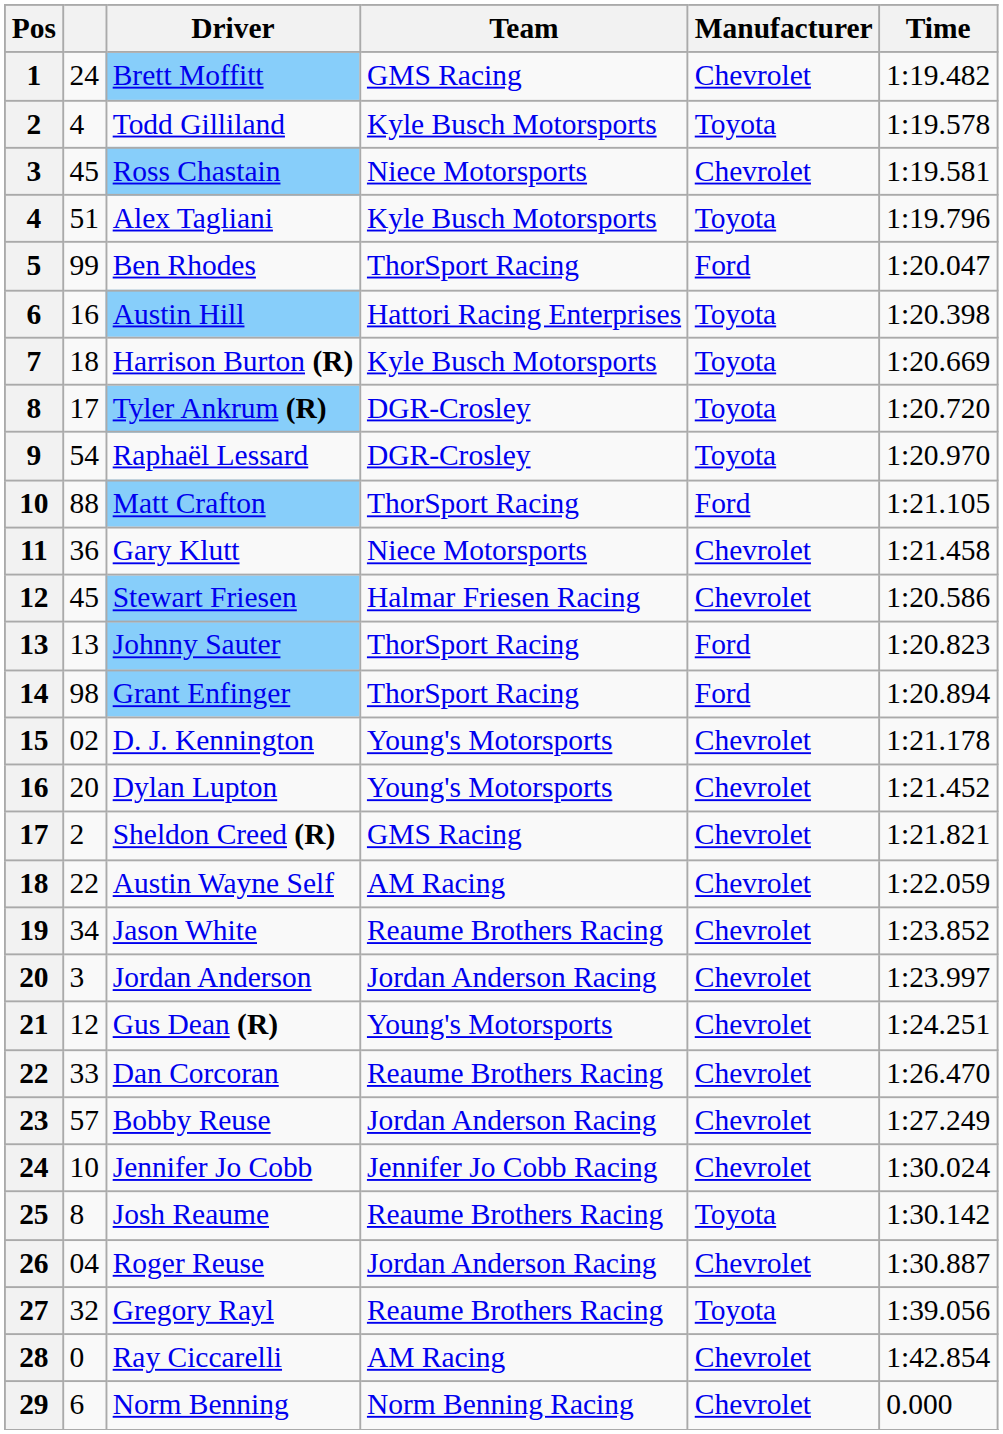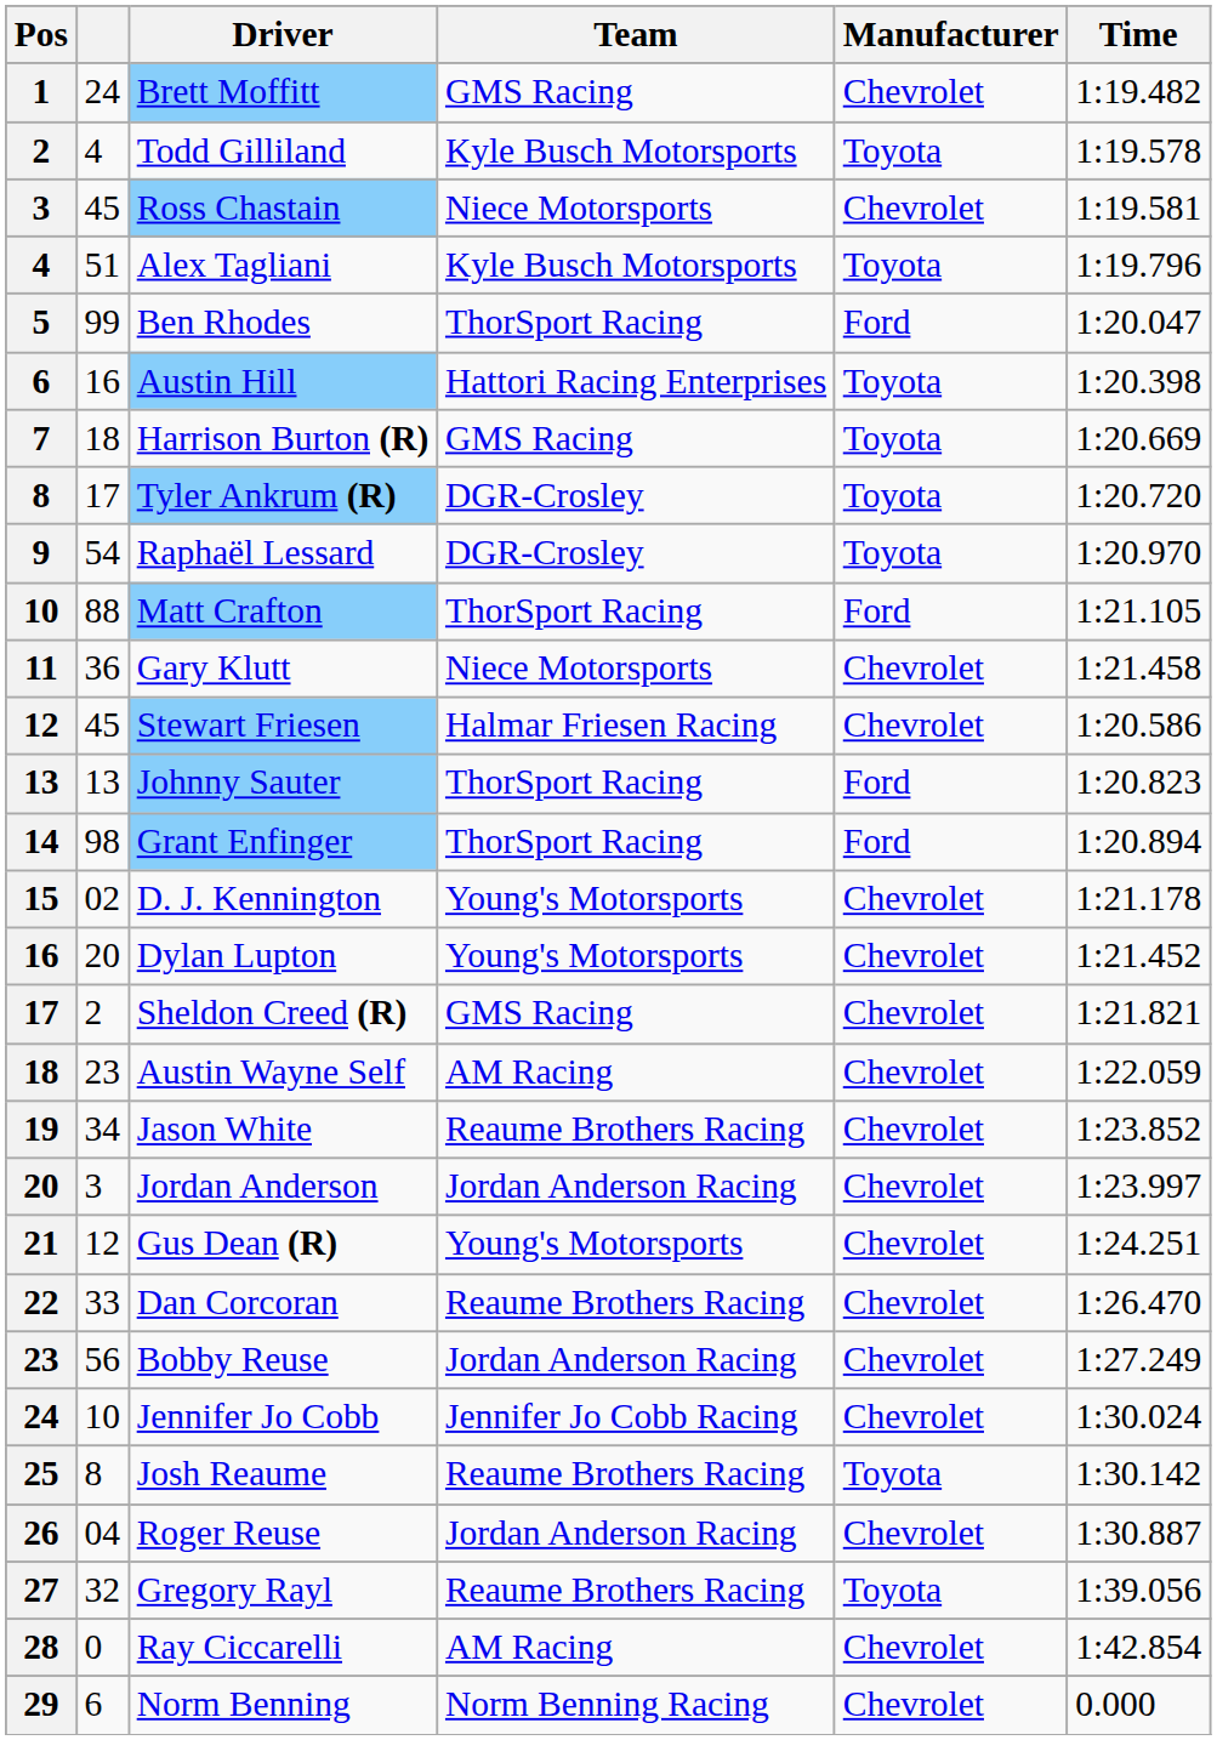 <table class="wikitable" style="font-size:98%">
 <tr>
 <th>Pos</th>
 <th></th>
 <th>Driver</th>
 <th>Team</th>
 <th>Manufacturer</th>
 <th>Time</th>
 </tr>
 <tr>
 <th>1</th>
 <td>24</td>
 <td style="text-align:left;background:#87CEFA"><a href='#'>Brett Moffitt</a></td>
 <td><a href='#'>GMS Racing</a></td>
 <td><a href='#'>Chevrolet</a></td>
 <td>1:19.482</td>
 </tr>
 <tr>
 <th>2</th>
 <td>4</td>
 <td><a href='#'>Todd Gilliland</a></td>
 <td><a href='#'>Kyle Busch Motorsports</a></td>
 <td><a href='#'>Toyota</a></td>
 <td>1:19.578</td>
 </tr>
 <tr>
 <th>3</th>
 <td>45</td>
 <td style="text-align:left;background:#87CEFA"><a href='#'>Ross Chastain</a></td>
 <td><a href='#'>Niece Motorsports</a></td>
 <td><a href='#'>Chevrolet</a></td>
 <td>1:19.581</td>
 </tr>
 <tr>
 <th>4</th>
 <td>51</td>
 <td><a href='#'>Alex Tagliani</a></td>
 <td><a href='#'>Kyle Busch Motorsports</a></td>
 <td><a href='#'>Toyota</a></td>
 <td>1:19.796</td>
 </tr>
 <tr>
 <th>5</th>
 <td>99</td>
 <td><a href='#'>Ben Rhodes</a></td>
 <td><a href='#'>ThorSport Racing</a></td>
 <td><a href='#'>Ford</a></td>
 <td>1:20.047</td>
 </tr>
 <tr>
 <th>6</th>
 <td>16</td>
 <td style="text-align:left;background:#87CEFA"><a href='#'>Austin Hill</a></td>
 <td><a href='#'>Hattori Racing Enterprises</a></td>
 <td><a href='#'>Toyota</a></td>
 <td>1:20.398</td>
 </tr>
 <tr>
 <th>7</th>
 <td>18</td>
 <td><a href='#'>Harrison Burton</a> <strong>(R)</strong></td>
-<td><a href='#'>Kyle Busch Motorsports</a></td>
+<td><a href='#'>GMS Racing</a></td>
 <td><a href='#'>Toyota</a></td>
 <td>1:20.669</td>
 </tr>
 <tr>
 <th>8</th>
 <td>17</td>
 <td style="text-align:left;background:#87CEFA"><a href='#'>Tyler Ankrum</a> <strong>(R)</strong></td>
 <td><a href='#'>DGR-Crosley</a></td>
 <td><a href='#'>Toyota</a></td>
 <td>1:20.720</td>
 </tr>
 <tr>
 <th>9</th>
 <td>54</td>
 <td><a href='#'>Raphaël Lessard</a></td>
 <td><a href='#'>DGR-Crosley</a></td>
 <td><a href='#'>Toyota</a></td>
 <td>1:20.970</td>
 </tr>
 <tr>
 <th>10</th>
 <td>88</td>
 <td style="text-align:left;background:#87CEFA"><a href='#'>Matt Crafton</a></td>
 <td><a href='#'>ThorSport Racing</a></td>
 <td><a href='#'>Ford</a></td>
 <td>1:21.105</td>
 </tr>
 <tr>
 <th>11</th>
 <td>36</td>
 <td><a href='#'>Gary Klutt</a></td>
 <td><a href='#'>Niece Motorsports</a></td>
 <td><a href='#'>Chevrolet</a></td>
 <td>1:21.458</td>
 </tr>
 <tr>
 <th>12</th>
 <td>45</td>
 <td style="text-align:left;background:#87CEFA"><a href='#'>Stewart Friesen</a></td>
 <td><a href='#'>Halmar Friesen Racing</a></td>
 <td><a href='#'>Chevrolet</a></td>
 <td>1:20.586</td>
 </tr>
 <tr>
 <th>13</th>
 <td>13</td>
 <td style="text-align:left;background:#87CEFA"><a href='#'>Johnny Sauter</a></td>
 <td><a href='#'>ThorSport Racing</a></td>
 <td><a href='#'>Ford</a></td>
 <td>1:20.823</td>
 </tr>
 <tr>
 <th>14</th>
 <td>98</td>
 <td style="text-align:left;background:#87CEFA"><a href='#'>Grant Enfinger</a></td>
 <td><a href='#'>ThorSport Racing</a></td>
 <td><a href='#'>Ford</a></td>
 <td>1:20.894</td>
 </tr>
 <tr>
 <th>15</th>
 <td>02</td>
 <td><a href='#'>D. J. Kennington</a></td>
 <td><a href='#'>Young's Motorsports</a></td>
 <td><a href='#'>Chevrolet</a></td>
 <td>1:21.178</td>
 </tr>
 <tr>
 <th>16</th>
 <td>20</td>
 <td><a href='#'>Dylan Lupton</a></td>
 <td><a href='#'>Young's Motorsports</a></td>
 <td><a href='#'>Chevrolet</a></td>
 <td>1:21.452</td>
 </tr>
 <tr>
 <th>17</th>
 <td>2</td>
 <td><a href='#'>Sheldon Creed</a> <strong>(R)</strong></td>
 <td><a href='#'>GMS Racing</a></td>
 <td><a href='#'>Chevrolet</a></td>
 <td>1:21.821</td>
 </tr>
 <tr>
 <th>18</th>
-<td>22</td>
+<td>23</td>
 <td><a href='#'>Austin Wayne Self</a></td>
 <td><a href='#'>AM Racing</a></td>
 <td><a href='#'>Chevrolet</a></td>
 <td>1:22.059</td>
 </tr>
 <tr>
 <th>19</th>
 <td>34</td>
 <td><a href='#'>Jason White</a></td>
 <td><a href='#'>Reaume Brothers Racing</a></td>
 <td><a href='#'>Chevrolet</a></td>
 <td>1:23.852</td>
 </tr>
 <tr>
 <th>20</th>
 <td>3</td>
 <td><a href='#'>Jordan Anderson</a></td>
 <td><a href='#'>Jordan Anderson Racing</a></td>
 <td><a href='#'>Chevrolet</a></td>
 <td>1:23.997</td>
 </tr>
 <tr>
 <th>21</th>
 <td>12</td>
 <td><a href='#'>Gus Dean</a> <strong>(R)</strong></td>
 <td><a href='#'>Young's Motorsports</a></td>
 <td><a href='#'>Chevrolet</a></td>
 <td>1:24.251</td>
 </tr>
 <tr>
 <th>22</th>
 <td>33</td>
 <td><a href='#'>Dan Corcoran</a></td>
 <td><a href='#'>Reaume Brothers Racing</a></td>
 <td><a href='#'>Chevrolet</a></td>
 <td>1:26.470</td>
 </tr>
 <tr>
 <th>23</th>
-<td>57</td>
+<td>56</td>
 <td><a href='#'>Bobby Reuse</a></td>
 <td><a href='#'>Jordan Anderson Racing</a></td>
 <td><a href='#'>Chevrolet</a></td>
 <td>1:27.249</td>
 </tr>
 <tr>
 <th>24</th>
 <td>10</td>
 <td><a href='#'>Jennifer Jo Cobb</a></td>
 <td><a href='#'>Jennifer Jo Cobb Racing</a></td>
 <td><a href='#'>Chevrolet</a></td>
 <td>1:30.024</td>
 </tr>
 <tr>
 <th>25</th>
 <td>8</td>
 <td><a href='#'>Josh Reaume</a></td>
 <td><a href='#'>Reaume Brothers Racing</a></td>
 <td><a href='#'>Toyota</a></td>
 <td>1:30.142</td>
 </tr>
 <tr>
 <th>26</th>
 <td>04</td>
 <td><a href='#'>Roger Reuse</a></td>
 <td><a href='#'>Jordan Anderson Racing</a></td>
 <td><a href='#'>Chevrolet</a></td>
 <td>1:30.887</td>
 </tr>
 <tr>
 <th>27</th>
 <td>32</td>
 <td><a href='#'>Gregory Rayl</a></td>
 <td><a href='#'>Reaume Brothers Racing</a></td>
 <td><a href='#'>Toyota</a></td>
 <td>1:39.056</td>
 </tr>
 <tr>
 <th>28</th>
 <td>0</td>
 <td><a href='#'>Ray Ciccarelli</a></td>
 <td><a href='#'>AM Racing</a></td>
 <td><a href='#'>Chevrolet</a></td>
 <td>1:42.854</td>
 </tr>
 <tr>
 <th>29</th>
 <td>6</td>
 <td><a href='#'>Norm Benning</a></td>
 <td><a href='#'>Norm Benning Racing</a></td>
 <td><a href='#'>Chevrolet</a></td>
 <td>0.000</td>
 </tr>
 <tr>
 </tr>
 </table>
